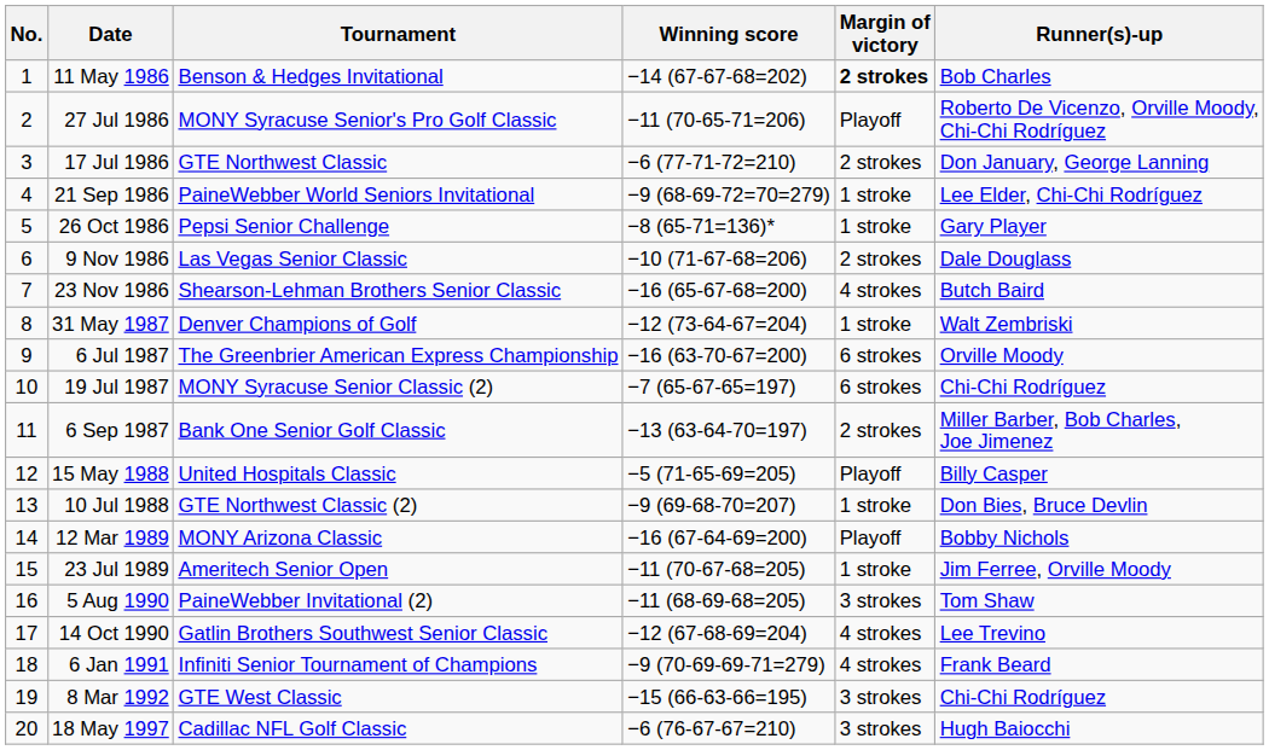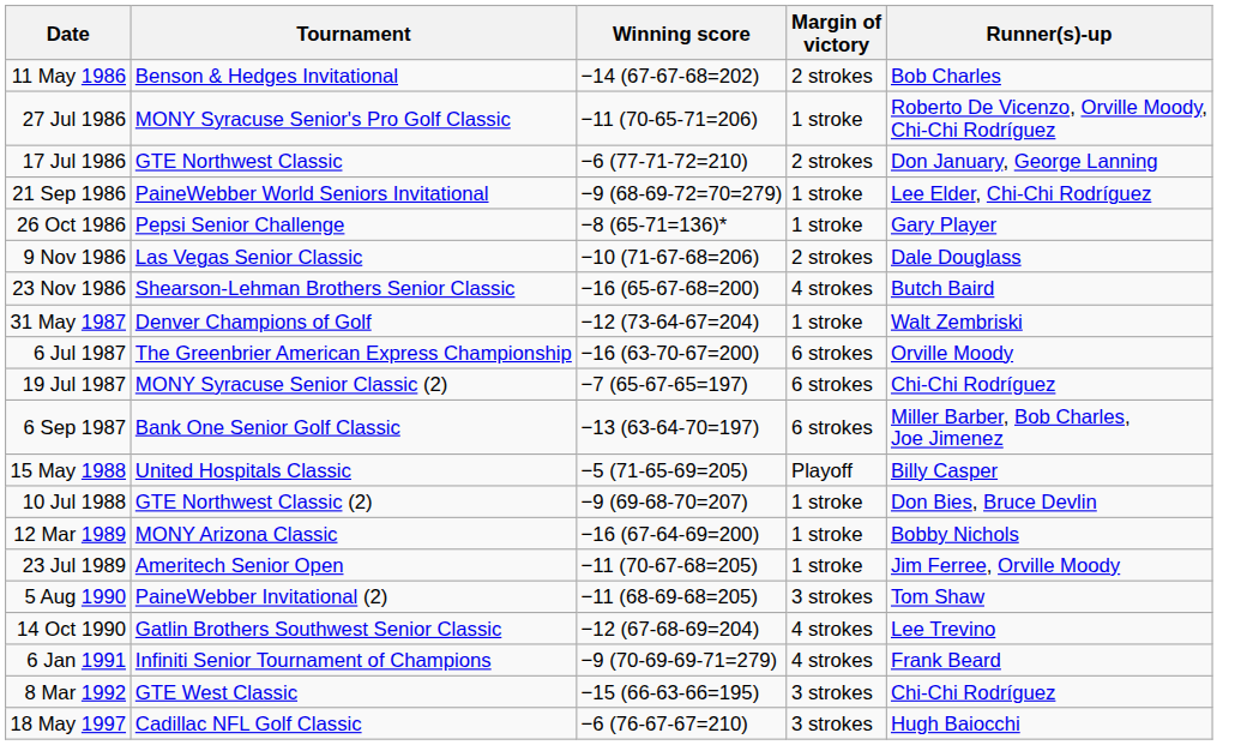 <table class="wikitable" style="font-size:95%;">
 <tr>
-<th>No.</th>
 <th>Date</th>
 <th>Tournament</th>
 <th>Winning score</th>
 <th>Margin of<br>victory</th>
 <th>Runner(s)-up</th>
 </tr>
 <tr>
-<td align=center>1</td>
 <td align=right>11 May <a href='#'>1986</a></td>
 <td><a href='#'>Benson & Hedges Invitational</a></td>
 <td>−14 (67-67-68=202)</td>
-<td><strong>2 strokes</strong></td>
+<td>2 strokes</td>
 <td> <a href='#'>Bob Charles</a></td>
 </tr>
 <tr>
-<td align=center>2</td>
 <td align=right>27 Jul 1986</td>
 <td><a href='#'>MONY Syracuse Senior's Pro Golf Classic</a></td>
 <td>−11 (70-65-71=206)</td>
-<td>Playoff</td>
+<td>1 stroke</td>
 <td> <a href='#'>Roberto De Vicenzo</a>,  <a href='#'>Orville Moody</a>,<br> <a href='#'>Chi-Chi Rodríguez</a></td>
 </tr>
 <tr>
-<td align=center>3</td>
 <td align=right>17 Jul 1986</td>
 <td><a href='#'>GTE Northwest Classic</a></td>
 <td>−6 (77-71-72=210)</td>
 <td>2 strokes</td>
 <td> <a href='#'>Don January</a>,  <a href='#'>George Lanning</a></td>
 </tr>
 <tr>
-<td align=center>4</td>
 <td align=right>21 Sep 1986</td>
 <td><a href='#'>PaineWebber World Seniors Invitational</a></td>
 <td>−9 (68-69-72=70=279)</td>
 <td>1 stroke</td>
 <td> <a href='#'>Lee Elder</a>,  <a href='#'>Chi-Chi Rodríguez</a></td>
 </tr>
 <tr>
-<td align=center>5</td>
 <td align=right>26 Oct 1986</td>
 <td><a href='#'>Pepsi Senior Challenge</a></td>
 <td>−8 (65-71=136)*</td>
 <td>1 stroke</td>
 <td> <a href='#'>Gary Player</a></td>
 </tr>
 <tr>
-<td align=center>6</td>
 <td align=right>9 Nov 1986</td>
 <td><a href='#'>Las Vegas Senior Classic</a></td>
 <td>−10 (71-67-68=206)</td>
 <td>2 strokes</td>
 <td> <a href='#'>Dale Douglass</a></td>
 </tr>
 <tr>
-<td align=center>7</td>
 <td align=right>23 Nov 1986</td>
 <td><a href='#'>Shearson-Lehman Brothers Senior Classic</a></td>
 <td>−16 (65-67-68=200)</td>
 <td>4 strokes</td>
 <td> <a href='#'>Butch Baird</a></td>
 </tr>
 <tr>
-<td align=center>8</td>
 <td align=right>31 May <a href='#'>1987</a></td>
 <td><a href='#'>Denver Champions of Golf</a></td>
 <td>−12 (73-64-67=204)</td>
 <td>1 stroke</td>
 <td> <a href='#'>Walt Zembriski</a></td>
 </tr>
 <tr>
-<td align=center>9</td>
 <td align=right>6 Jul 1987</td>
 <td><a href='#'>The Greenbrier American Express Championship</a></td>
 <td>−16 (63-70-67=200)</td>
 <td>6 strokes</td>
 <td> <a href='#'>Orville Moody</a></td>
 </tr>
 <tr>
-<td align=center>10</td>
 <td align=right>19 Jul 1987</td>
 <td><a href='#'>MONY Syracuse Senior Classic</a> (2)</td>
 <td>−7 (65-67-65=197)</td>
 <td>6 strokes</td>
 <td> <a href='#'>Chi-Chi Rodríguez</a></td>
 </tr>
 <tr>
-<td align=center>11</td>
 <td align=right>6 Sep 1987</td>
 <td><a href='#'>Bank One Senior Golf Classic</a></td>
 <td>−13 (63-64-70=197)</td>
-<td>2 strokes</td>
+<td>6 strokes</td>
 <td> <a href='#'>Miller Barber</a>,  <a href='#'>Bob Charles</a>,<br> <a href='#'>Joe Jimenez</a></td>
 </tr>
 <tr>
-<td align=center>12</td>
 <td align=right>15 May <a href='#'>1988</a></td>
 <td><a href='#'>United Hospitals Classic</a></td>
 <td>−5 (71-65-69=205)</td>
 <td>Playoff</td>
 <td> <a href='#'>Billy Casper</a></td>
 </tr>
 <tr>
-<td align=center>13</td>
 <td align=right>10 Jul 1988</td>
 <td><a href='#'>GTE Northwest Classic</a> (2)</td>
 <td>−9 (69-68-70=207)</td>
 <td>1 stroke</td>
 <td> <a href='#'>Don Bies</a>,  <a href='#'>Bruce Devlin</a></td>
 </tr>
 <tr>
-<td align=center>14</td>
 <td align=right>12 Mar <a href='#'>1989</a></td>
 <td><a href='#'>MONY Arizona Classic</a></td>
 <td>−16 (67-64-69=200)</td>
-<td>Playoff</td>
+<td>1 stroke</td>
 <td> <a href='#'>Bobby Nichols</a></td>
 </tr>
 <tr>
-<td align=center>15</td>
 <td align=right>23 Jul 1989</td>
 <td><a href='#'>Ameritech Senior Open</a></td>
 <td>−11 (70-67-68=205)</td>
 <td>1 stroke</td>
 <td> <a href='#'>Jim Ferree</a>,  <a href='#'>Orville Moody</a></td>
 </tr>
 <tr>
-<td align=center>16</td>
 <td align=right>5 Aug <a href='#'>1990</a></td>
 <td><a href='#'>PaineWebber Invitational</a> (2)</td>
 <td>−11 (68-69-68=205)</td>
 <td>3 strokes</td>
 <td> <a href='#'>Tom Shaw</a></td>
 </tr>
 <tr>
-<td align=center>17</td>
 <td align=right>14 Oct 1990</td>
 <td><a href='#'>Gatlin Brothers Southwest Senior Classic</a></td>
 <td>−12 (67-68-69=204)</td>
 <td>4 strokes</td>
 <td> <a href='#'>Lee Trevino</a></td>
 </tr>
 <tr>
-<td align=center>18</td>
 <td align=right>6 Jan <a href='#'>1991</a></td>
 <td><a href='#'>Infiniti Senior Tournament of Champions</a></td>
 <td>−9 (70-69-69-71=279)</td>
 <td>4 strokes</td>
 <td> <a href='#'>Frank Beard</a></td>
 </tr>
 <tr>
-<td align=center>19</td>
 <td align=right>8 Mar <a href='#'>1992</a></td>
 <td><a href='#'>GTE West Classic</a></td>
 <td>−15 (66-63-66=195)</td>
 <td>3 strokes</td>
 <td> <a href='#'>Chi-Chi Rodríguez</a></td>
 </tr>
 <tr>
-<td align=center>20</td>
 <td align=right>18 May <a href='#'>1997</a></td>
 <td><a href='#'>Cadillac NFL Golf Classic</a></td>
 <td>−6 (76-67-67=210)</td>
 <td>3 strokes</td>
 <td> <a href='#'>Hugh Baiocchi</a></td>
 </tr>
 </table>
